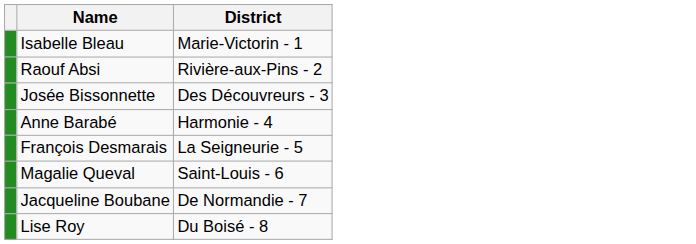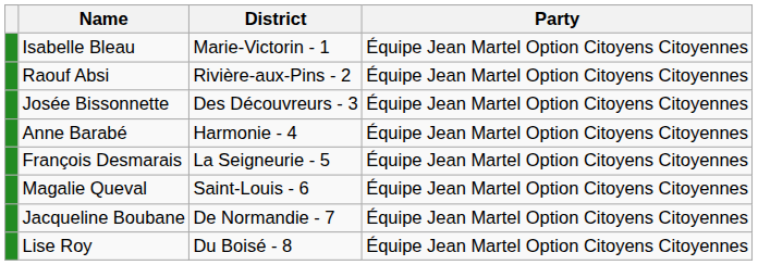 <table class="wikitable sortable">
 <tr>
 <th></th>
 <th>Name</th>
 <th>District</th>
+<th>Party</th>
 </tr>
 <tr>
 <td style="background:#228b22; width:4px;"> </td>
 <td>Isabelle Bleau</td>
 <td>Marie-Victorin - 1</td>
+<td>Équipe Jean Martel Option Citoyens Citoyennes</td>
 </tr>
 <tr>
 <td style="background:#228b22; width:4px;"> </td>
 <td>Raouf Absi</td>
 <td>Rivière-aux-Pins - 2</td>
+<td>Équipe Jean Martel Option Citoyens Citoyennes</td>
 </tr>
 <tr>
 <td style="background:#228b22; width:4px;"> </td>
 <td>Josée Bissonnette</td>
 <td>Des Découvreurs - 3</td>
+<td>Équipe Jean Martel Option Citoyens Citoyennes</td>
 </tr>
 <tr>
 <td style="background:#228b22; width:4px;"> </td>
 <td>Anne Barabé</td>
 <td>Harmonie - 4</td>
+<td>Équipe Jean Martel Option Citoyens Citoyennes</td>
 </tr>
 <tr>
 <td style="background:#228b22; width:4px;"> </td>
 <td>François Desmarais</td>
 <td>La Seigneurie - 5</td>
+<td>Équipe Jean Martel Option Citoyens Citoyennes</td>
 </tr>
 <tr>
 <td style="background:#228b22; width:4px;"> </td>
 <td>Magalie Queval</td>
 <td>Saint-Louis - 6</td>
+<td>Équipe Jean Martel Option Citoyens Citoyennes</td>
 </tr>
 <tr>
 <td style="background:#228b22; width:4px;"> </td>
 <td>Jacqueline Boubane</td>
 <td>De Normandie - 7</td>
+<td>Équipe Jean Martel Option Citoyens Citoyennes</td>
 </tr>
 <tr>
 <td style="background:#228b22; width:4px;"> </td>
 <td>Lise Roy</td>
 <td>Du Boisé - 8</td>
+<td>Équipe Jean Martel Option Citoyens Citoyennes</td>
 </tr>
 </table>
